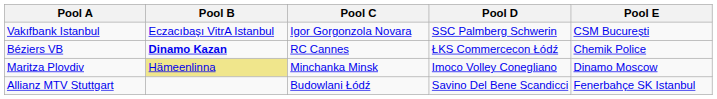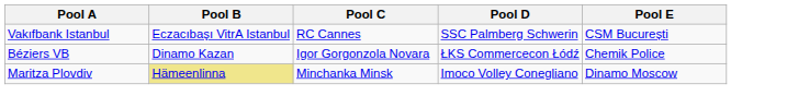 <table class="wikitable">
 <tr>
 <th width=20%>Pool A</th>
 <th width=20%>Pool B</th>
 <th width=20%>Pool C</th>
 <th width=20%>Pool D</th>
 <th width=20%>Pool E</th>
 </tr>
 <tr>
 <td> <a href='#'>Vakıfbank Istanbul</a></td>
 <td> <a href='#'>Eczacıbaşı VitrA Istanbul</a></td>
-<td> <a href='#'>Igor Gorgonzola Novara</a></td>
+<td> <a href='#'>RC Cannes</a></td>
 <td> <a href='#'>SSC Palmberg Schwerin</a></td>
 <td> <a href='#'>CSM București</a></td>
 </tr>
 <tr>
 <td> <a href='#'>Béziers VB</a></td>
-<td><strong> <a href='#'>Dinamo Kazan</a></strong></td>
-<td> <a href='#'>RC Cannes</a></td>
+<td> <a href='#'>Dinamo Kazan</a></td>
+<td> <a href='#'>Igor Gorgonzola Novara</a></td>
 <td> <a href='#'>ŁKS Commercecon Łódź</a></td>
 <td> <a href='#'>Chemik Police</a></td>
 </tr>
 <tr>
 <td> <a href='#'>Maritza Plovdiv</a></td>
 <td style="background: khaki;"> <a href='#'>Hämeenlinna</a></td>
 <td> <a href='#'>Minchanka Minsk</a></td>
 <td> <a href='#'>Imoco Volley Conegliano</a></td>
 <td> <a href='#'>Dinamo Moscow</a></td>
 </tr>
-<tr>
-<td> <a href='#'>Allianz MTV Stuttgart</a></td>
-<td></td>
-<td> <a href='#'>Budowlani Łódź</a></td>
-<td> <a href='#'>Savino Del Bene Scandicci</a></td>
-<td> <a href='#'>Fenerbahçe SK Istanbul</a></td>
-</tr>
 </table>
